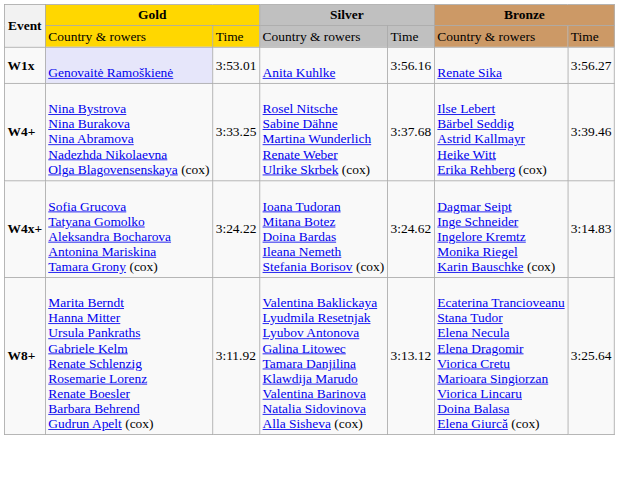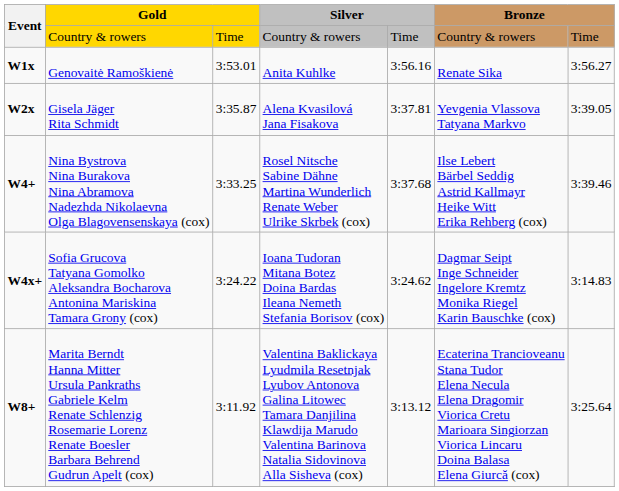 <table class="wikitable">
 <tr>
 <th rowspan="2">Event</th>
 <th colspan="2" style="background:gold;">Gold</th>
 <th colspan="2" style="background:silver;">Silver</th>
 <th colspan="2" style="background:#c96;">Bronze</th>
 </tr>
 <tr>
 <td style="background:gold;">Country & rowers</td>
 <td style="background:gold;">Time</td>
 <td style="background:silver;">Country & rowers</td>
 <td style="background:silver;">Time</td>
 <td style="background:#c96;">Country & rowers</td>
 <td style="background:#c96;">Time</td>
 </tr>
 <tr>
 <td><strong>W1x</strong></td>
-<td style="background: lavender;"> <br> <a href='#'>Genovaitė Ramoškienė</a></td>
+<td> <br> <a href='#'>Genovaitė Ramoškienė</a></td>
 <td>3:53.01</td>
 <td> <br> <a href='#'>Anita Kuhlke</a></td>
 <td>3:56.16</td>
 <td> <br> <a href='#'>Renate Sika</a></td>
 <td>3:56.27</td>
+</tr>
+<tr>
+<td><strong>W2x</strong></td>
+<td> <br> <a href='#'>Gisela Jäger</a> <br> <a href='#'>Rita Schmidt</a></td>
+<td>3:35.87</td>
+<td> <br> <a href='#'>Alena Kvasilová</a> <br> <a href='#'>Jana Fisakova</a></td>
+<td>3:37.81</td>
+<td> <br> <a href='#'>Yevgenia Vlassova</a> <br> <a href='#'>Tatyana Markvo</a></td>
+<td>3:39.05</td>
 </tr>
 <tr>
 <td><strong> W4+</strong></td>
 <td> <br> <a href='#'>Nina Bystrova</a> <br> <a href='#'>Nina Burakova</a> <br> <a href='#'>Nina Abramova</a> <br> <a href='#'>Nadezhda Nikolaevna</a> <br> <a href='#'>Olga Blagovensenskaya</a> (cox)</td>
 <td>3:33.25</td>
 <td> <br> <a href='#'>Rosel Nitsche</a> <br> <a href='#'>Sabine Dähne</a> <br> <a href='#'>Martina Wunderlich</a> <br> <a href='#'>Renate Weber</a> <br> <a href='#'>Ulrike Skrbek</a> (cox)</td>
 <td>3:37.68</td>
 <td> <br> <a href='#'>Ilse Lebert</a> <br> <a href='#'>Bärbel Seddig</a> <br> <a href='#'>Astrid Kallmayr</a> <br> <a href='#'>Heike Witt</a> <br> <a href='#'>Erika Rehberg</a> (cox)</td>
 <td>3:39.46</td>
 </tr>
 <tr>
 <td><strong>W4x+</strong></td>
 <td> <br> <a href='#'>Sofia Grucova</a> <br> <a href='#'>Tatyana Gomolko</a> <br> <a href='#'>Aleksandra Bocharova</a> <br> <a href='#'>Antonina Mariskina</a> <br> <a href='#'>Tamara Grony</a> (cox)</td>
 <td>3:24.22</td>
 <td> <br> <a href='#'>Ioana Tudoran</a> <br> <a href='#'>Mitana Botez</a> <br> <a href='#'>Doina Bardas</a> <br> <a href='#'>Ileana Nemeth</a> <br> <a href='#'>Stefania Borisov</a> (cox)</td>
 <td>3:24.62</td>
 <td> <br> <a href='#'>Dagmar Seipt</a> <br> <a href='#'>Inge Schneider</a> <br> <a href='#'>Ingelore Kremtz</a> <br> <a href='#'>Monika Riegel</a> <br> <a href='#'>Karin Bauschke</a> (cox)</td>
 <td>3:14.83</td>
 </tr>
 <tr>
 <td><strong>W8+</strong></td>
 <td> <br> <a href='#'>Marita Berndt</a> <br> <a href='#'>Hanna Mitter</a> <br> <a href='#'>Ursula Pankraths</a> <br> <a href='#'>Gabriele Kelm</a> <br> <a href='#'>Renate Schlenzig</a> <br> <a href='#'>Rosemarie Lorenz</a> <br> <a href='#'>Renate Boesler</a> <br> <a href='#'>Barbara Behrend</a> <br> <a href='#'>Gudrun Apelt</a> (cox)</td>
 <td>3:11.92</td>
 <td> <br> <a href='#'>Valentina Baklickaya</a> <br> <a href='#'>Lyudmila Resetnjak</a> <br> <a href='#'>Lyubov Antonova</a> <br> <a href='#'>Galina Litowec</a> <br> <a href='#'>Tamara Danjilina</a> <br> <a href='#'>Klawdija Marudo</a> <br> <a href='#'>Valentina Barinova</a> <br> <a href='#'>Natalia Sidovinova</a> <br> <a href='#'>Alla Sisheva</a> (cox)</td>
 <td>3:13.12</td>
 <td> <br> <a href='#'>Ecaterina Trancioveanu</a> <br> <a href='#'>Stana Tudor</a> <br> <a href='#'>Elena Necula</a> <br> <a href='#'>Elena Dragomir</a> <br> <a href='#'>Viorica Cretu</a> <br> <a href='#'>Marioara Singiorzan</a> <br> <a href='#'>Viorica Lincaru</a> <br> <a href='#'>Doina Balasa</a> <br> <a href='#'>Elena Giurcă</a> (cox)</td>
 <td>3:25.64</td>
 </tr>
 </table>
